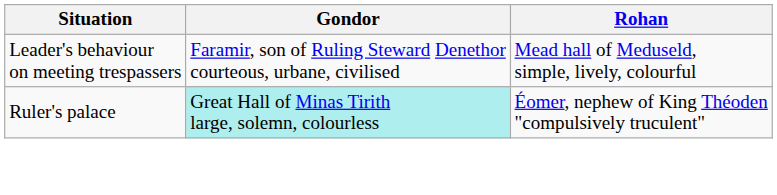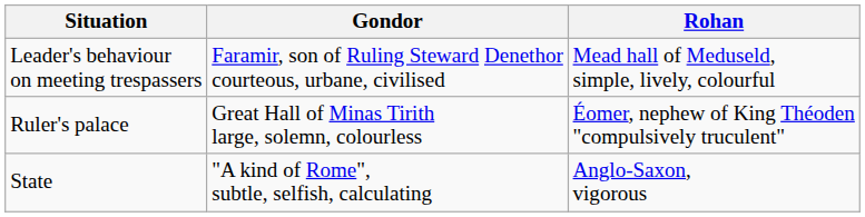 <table class="wikitable" style="margin-left: auto; margin-right: auto; border: none;">
 <tr>
 <th>Situation</th>
 <th>Gondor</th>
 <th><a href='#'>Rohan</a></th>
 </tr>
 <tr>
 <td>Leader's behaviour<br>on meeting trespassers</td>
 <td><a href='#'>Faramir</a>, son of <a href='#'>Ruling Steward</a> <a href='#'>Denethor</a><br>courteous, urbane, civilised</td>
 <td><a href='#'>Mead hall</a> of <a href='#'>Meduseld</a>,<br>simple, lively, colourful</td>
 </tr>
 <tr>
 <td>Ruler's palace</td>
-<td style="background: paleturquoise;">Great Hall of <a href='#'>Minas Tirith</a><br>large, solemn, colourless</td>
+<td>Great Hall of <a href='#'>Minas Tirith</a><br>large, solemn, colourless</td>
 <td><a href='#'>Éomer</a>, nephew of King <a href='#'>Théoden</a><br>"compulsively truculent"</td>
 </tr>
+<tr>
+<td>State</td>
+<td>"A kind of <a href='#'>Rome</a>",<br>subtle, selfish, calculating</td>
+<td><a href='#'>Anglo-Saxon</a>,<br>vigorous</td>
+</tr>
 </table>
